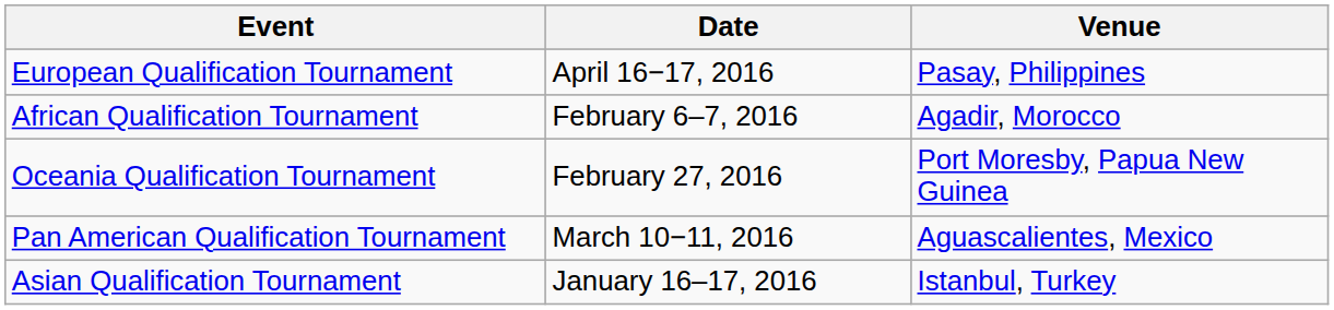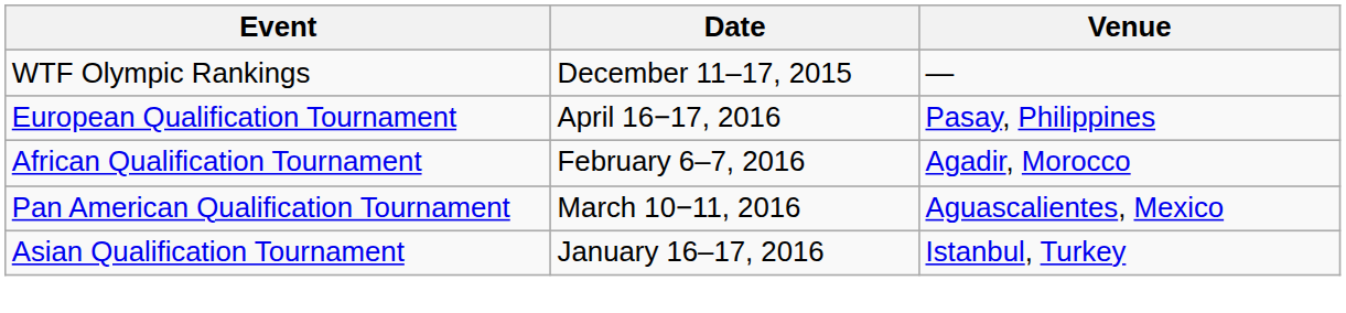 <table class=wikitable>
 <tr>
 <th width=300>Event</th>
 <th width=200>Date</th>
 <th width=230>Venue</th>
+</tr>
+<tr>
+<td>WTF Olympic Rankings</td>
+<td>December 11–17, 2015</td>
+<td>—</td>
 </tr>
 <tr>
 <td><a href='#'>European Qualification Tournament</a></td>
 <td>April 16−17, 2016</td>
 <td> <a href='#'>Pasay</a>, <a href='#'>Philippines</a></td>
 </tr>
 <tr>
 <td><a href='#'>African Qualification Tournament</a></td>
 <td>February 6–7, 2016</td>
 <td> <a href='#'>Agadir</a>, <a href='#'>Morocco</a></td>
 </tr>
 <tr>
-<td><a href='#'>Oceania Qualification Tournament</a></td>
-<td>February 27, 2016</td>
-<td> <a href='#'>Port Moresby</a>, <a href='#'>Papua New Guinea</a></td>
-</tr>
-<tr>
 <td><a href='#'>Pan American Qualification Tournament</a></td>
 <td>March 10−11, 2016</td>
 <td> <a href='#'>Aguascalientes</a>, <a href='#'>Mexico</a></td>
 </tr>
 <tr>
 <td><a href='#'>Asian Qualification Tournament</a></td>
 <td>January 16–17, 2016</td>
 <td> <a href='#'>Istanbul</a>, <a href='#'>Turkey</a></td>
 </tr>
 </table>
